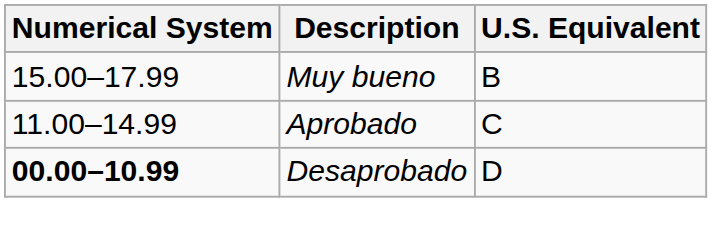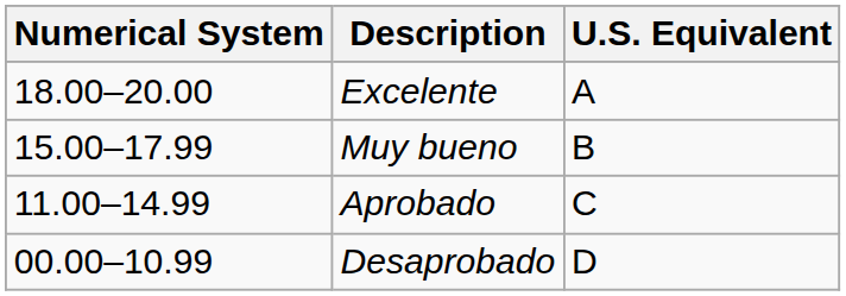 <table class="wikitable">
 <tr>
 <th>Numerical System</th>
 <th>Description</th>
 <th>U.S. Equivalent</th>
+</tr>
+<tr>
+<td>18.00–20.00</td>
+<td><em>Excelente</em></td>
+<td>A</td>
 </tr>
 <tr>
 <td>15.00–17.99</td>
 <td><em>Muy bueno</em></td>
 <td>B</td>
 </tr>
 <tr>
 <td>11.00–14.99</td>
 <td><em>Aprobado</em></td>
 <td>C</td>
 </tr>
 <tr>
-<td><strong>00.00–10.99</strong></td>
+<td>00.00–10.99</td>
 <td><em>Desaprobado</em></td>
 <td>D</td>
 </tr>
 </table>
